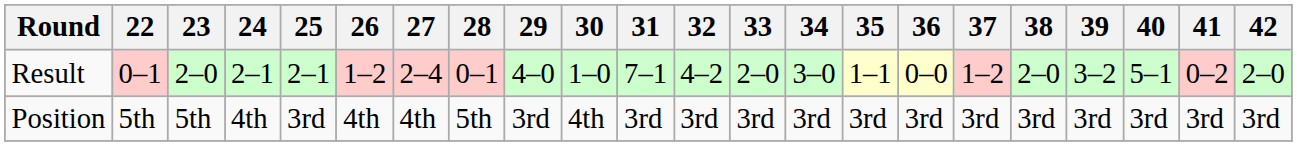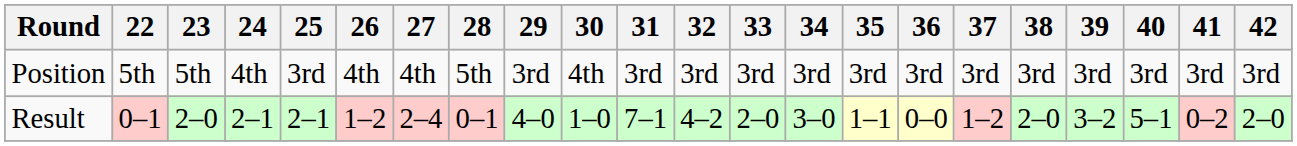 <table class="wikitable">
 <tr>
 <th>Round</th>
 <th>22</th>
 <th>23</th>
 <th>24</th>
 <th>25</th>
 <th>26</th>
 <th>27</th>
 <th>28</th>
 <th>29</th>
 <th>30</th>
 <th>31</th>
 <th>32</th>
 <th>33</th>
 <th>34</th>
 <th>35</th>
 <th>36</th>
 <th>37</th>
 <th>38</th>
 <th>39</th>
 <th>40</th>
 <th>41</th>
 <th>42</th>
 </tr>
 <tr>
+<td>Position</td>
+<td>5th</td>
+<td>5th</td>
+<td>4th</td>
+<td>3rd</td>
+<td>4th</td>
+<td>4th</td>
+<td>5th</td>
+<td>3rd</td>
+<td>4th</td>
+<td>3rd</td>
+<td>3rd</td>
+<td>3rd</td>
+<td>3rd</td>
+<td>3rd</td>
+<td>3rd</td>
+<td>3rd</td>
+<td>3rd</td>
+<td>3rd</td>
+<td>3rd</td>
+<td>3rd</td>
+<td>3rd</td>
+</tr>
+<tr>
 <td>Result</td>
 <td bgcolor="#FFCCCC">0–1</td>
 <td bgcolor="#CCFFCC">2–0</td>
 <td bgcolor="#CCFFCC">2–1</td>
 <td bgcolor="#CCFFCC">2–1</td>
 <td bgcolor="#FFCCCC">1–2</td>
 <td bgcolor="#FFCCCC">2–4</td>
 <td bgcolor="#FFCCCC">0–1</td>
 <td bgcolor="#CCFFCC">4–0</td>
 <td bgcolor="#CCFFCC">1–0</td>
 <td bgcolor="#CCFFCC">7–1</td>
 <td bgcolor="#CCFFCC">4–2</td>
 <td bgcolor="#CCFFCC">2–0</td>
 <td bgcolor="#CCFFCC">3–0</td>
 <td bgcolor="#FFFFCC">1–1</td>
 <td bgcolor="#FFFFCC">0–0</td>
 <td bgcolor="#FFCCCC">1–2</td>
 <td bgcolor="#CCFFCC">2–0</td>
 <td bgcolor="#CCFFCC">3–2</td>
 <td bgcolor="#CCFFCC">5–1</td>
 <td bgcolor="#FFCCCC">0–2</td>
 <td bgcolor="#CCFFCC">2–0</td>
 </tr>
-<tr>
-<td>Position</td>
-<td>5th</td>
-<td>5th</td>
-<td>4th</td>
-<td>3rd</td>
-<td>4th</td>
-<td>4th</td>
-<td>5th</td>
-<td>3rd</td>
-<td>4th</td>
-<td>3rd</td>
-<td>3rd</td>
-<td>3rd</td>
-<td>3rd</td>
-<td>3rd</td>
-<td>3rd</td>
-<td>3rd</td>
-<td>3rd</td>
-<td>3rd</td>
-<td>3rd</td>
-<td>3rd</td>
-<td>3rd</td>
-</tr>
 </table>
